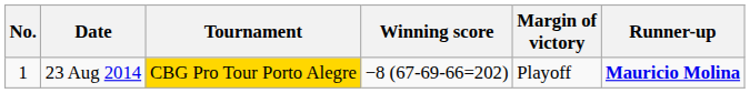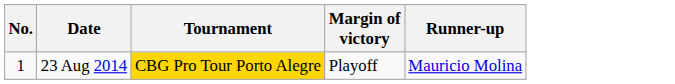 <table class="wikitable" style="font-size:95%;">
 <tr>
 <th>No.</th>
 <th>Date</th>
 <th>Tournament</th>
-<th>Winning score</th>
 <th>Margin of<br>victory</th>
 <th>Runner-up</th>
 </tr>
 <tr>
 <td align=center>1</td>
 <td align=right>23 Aug <a href='#'>2014</a></td>
 <td style="background: gold;">CBG Pro Tour Porto Alegre</td>
-<td>−8 (67-69-66=202)</td>
 <td>Playoff</td>
-<td><strong> <a href='#'>Mauricio Molina</a></strong></td>
+<td> <a href='#'>Mauricio Molina</a></td>
 </tr>
 </table>
